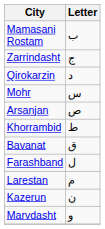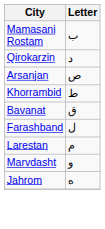 <table class="wikitable" border="1">
 <tr>
 <th>City</th>
 <th>Letter</th>
 </tr>
 <tr>
 <td><a href='#'>Mamasani</a><br><a href='#'>Rostam</a></td>
 <td>ب</td>
 </tr>
 <tr>
-<td><a href='#'>Zarrindasht</a></td>
-<td>ج</td>
-</tr>
-<tr>
 <td><a href='#'>Qirokarzin</a></td>
 <td>د</td>
-</tr>
-<tr>
-<td><a href='#'>Mohr</a></td>
-<td>س</td>
 </tr>
 <tr>
 <td><a href='#'>Arsanjan</a></td>
 <td>ص</td>
 </tr>
 <tr>
 <td><a href='#'>Khorrambid</a></td>
 <td>ط</td>
 </tr>
 <tr>
 <td><a href='#'>Bavanat</a></td>
 <td>ق</td>
 </tr>
 <tr>
 <td><a href='#'>Farashband</a></td>
 <td>ل</td>
 </tr>
 <tr>
 <td><a href='#'>Larestan</a></td>
 <td>م</td>
 </tr>
 <tr>
-<td><a href='#'>Kazerun</a></td>
-<td>ن</td>
-</tr>
-<tr>
 <td><a href='#'>Marvdasht</a></td>
 <td>و</td>
 </tr>
 <tr>
+<td><a href='#'>Jahrom</a></td>
+<td>ه</td>
+</tr>
+<tr>
 </tr>
 </table>
